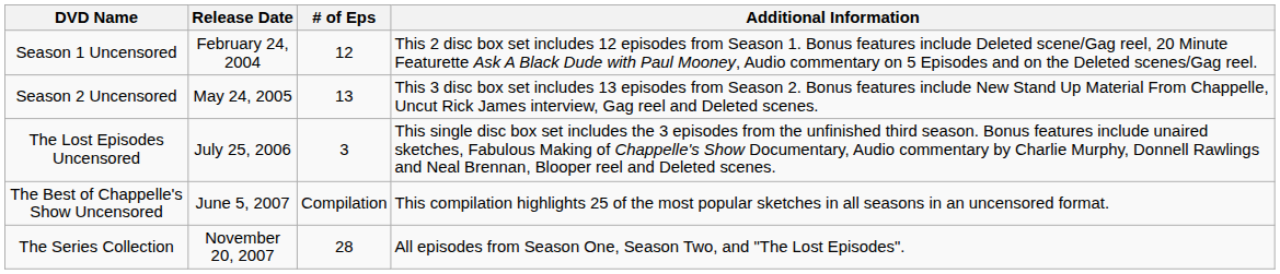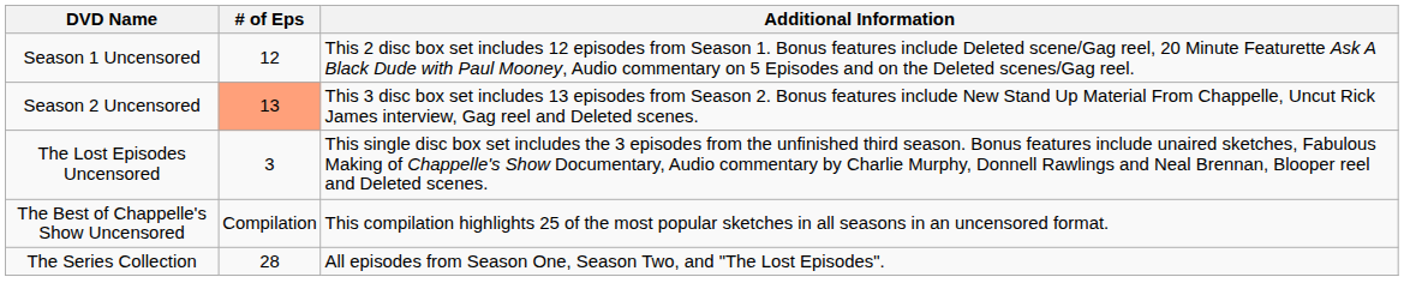 <table class="wikitable">
 <tr>
 <th>DVD Name</th>
-<th>Release Date</th>
 <th># of Eps</th>
 <th>Additional Information</th>
 </tr>
 <tr>
 <td style="text-align:center;">Season 1 Uncensored</td>
-<td style="text-align:center;">February 24, 2004</td>
 <td style="text-align:center;">12</td>
 <td>This 2 disc box set includes 12 episodes from Season 1. Bonus features include Deleted scene/Gag reel, 20 Minute Featurette <em>Ask A Black Dude with Paul Mooney</em>, Audio commentary on 5 Episodes and on the Deleted scenes/Gag reel.</td>
 </tr>
 <tr>
 <td style="text-align:center;">Season 2 Uncensored</td>
-<td style="text-align:center;">May 24, 2005</td>
-<td style="text-align:center;">13</td>
+<td style="background: lightsalmon; text-align:center;">13</td>
 <td>This 3 disc box set includes 13 episodes from Season 2. Bonus features include New Stand Up Material From Chappelle, Uncut Rick James interview, Gag reel and Deleted scenes.</td>
 </tr>
 <tr>
 <td style="text-align:center;">The Lost Episodes Uncensored</td>
-<td style="text-align:center;">July 25, 2006</td>
 <td style="text-align:center;">3</td>
 <td>This single disc box set includes the 3 episodes from the unfinished third season. Bonus features include unaired sketches, Fabulous Making of <em>Chappelle's Show</em> Documentary, Audio commentary by Charlie Murphy, Donnell Rawlings and Neal Brennan, Blooper reel and Deleted scenes.</td>
 </tr>
 <tr>
 <td style="text-align:center;">The Best of Chappelle's Show Uncensored</td>
-<td style="text-align:center;">June 5, 2007</td>
 <td style="text-align:center;">Compilation</td>
 <td>This compilation highlights 25 of the most popular sketches in all seasons in an uncensored format.</td>
 </tr>
 <tr>
 <td style="text-align:center;">The Series Collection</td>
-<td style="text-align:center;">November 20, 2007</td>
 <td style="text-align:center;">28</td>
 <td>All episodes from Season One, Season Two, and "The Lost Episodes".</td>
 </tr>
 </table>
